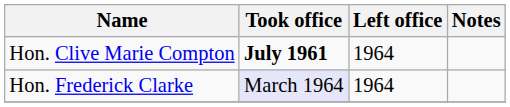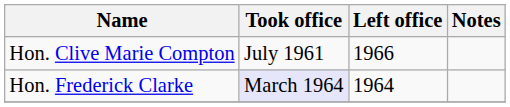 <table class="wikitable">
 <tr>
 <th>Name</th>
 <th>Took office</th>
 <th>Left office</th>
 <th>Notes</th>
 </tr>
 <tr>
 <td>Hon. <a href='#'>Clive Marie Compton</a></td>
-<td><strong>July 1961</strong></td>
-<td>1964</td>
+<td>July 1961</td>
+<td>1966</td>
 <td></td>
 </tr>
 <tr>
 <td>Hon. <a href='#'>Frederick Clarke</a></td>
 <td style="background: lavender;">March 1964</td>
 <td>1964</td>
 <td></td>
 </tr>
 <tr>
 </tr>
 </table>
